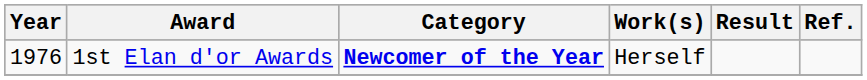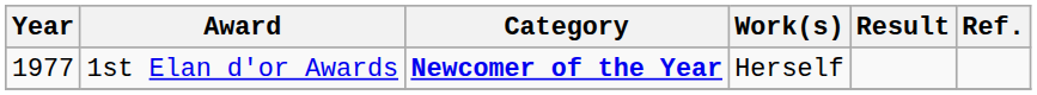 <table class="wikitable">
 <tr>
 <th>Year</th>
 <th>Award</th>
 <th>Category</th>
 <th>Work(s)</th>
 <th>Result</th>
 <th>Ref.</th>
 </tr>
 <tr>
-<td>1976</td>
+<td>1977</td>
 <td>1st <a href='#'>Elan d'or Awards</a></td>
 <td><strong><a href='#'>Newcomer of the Year</a></strong></td>
 <td>Herself</td>
 <td></td>
 <td></td>
 </tr>
 <tr>
 </tr>
 </table>
